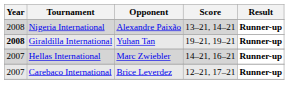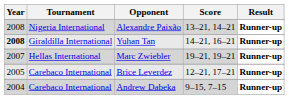 <table class="sortable wikitable" style="font-size: 90%;">
 <tr>
 <th>Year</th>
 <th>Tournament</th>
 <th>Opponent</th>
 <th>Score</th>
 <th>Result</th>
 </tr>
 <tr>
 </tr>
 <tr style="background:#D5D5D5">
 <td align="center">2008</td>
 <td align="left"><a href='#'>Nigeria International</a></td>
 <td align="left"> <a href='#'>Alexandre Paixão</a></td>
 <td align="left">13–21, 14–21</td>
 <td style="text-align:left; background:white"> <strong>Runner-up</strong></td>
 </tr>
 <tr>
 </tr>
 <tr style="background:#E9E9E9">
 <td align="center"><strong>2008</strong></td>
 <td align="left"><a href='#'>Giraldilla International</a></td>
 <td align="left"> <a href='#'>Yuhan Tan</a></td>
-<td align="left">19–21, 19–21</td>
+<td align="left">14–21, 16–21</td>
 <td style="text-align:left; background:white"> <strong>Runner-up</strong></td>
 </tr>
 <tr>
 </tr>
 <tr style="background:#D5D5D5">
 <td align="center">2007</td>
 <td align="left"><a href='#'>Hellas International</a></td>
 <td align="left"> <a href='#'>Marc Zwiebler</a></td>
-<td align="left">14–21, 16–21</td>
+<td align="left">19–21, 19–21</td>
 <td style="text-align:left; background:white"> <strong>Runner-up</strong></td>
 </tr>
 <tr>
 </tr>
 <tr style="background:#E9E9E9">
-<td align="center">2007</td>
+<td align="center">2005</td>
 <td align="left"><a href='#'>Carebaco International</a></td>
 <td align="left"> <a href='#'>Brice Leverdez</a></td>
 <td align="left">12–21, 17–21</td>
 <td style="text-align:left; background:white"> <strong>Runner-up</strong></td>
 </tr>
 <tr>
 </tr>
+<tr style="background:#D5D5D5">
+<td align="center">2004</td>
+<td align="left"><a href='#'>Carebaco International</a></td>
+<td align="left"> <a href='#'>Andrew Dabeka</a></td>
+<td align="left">9–15, 7–15</td>
+<td style="text-align:left; background:white"> <strong>Runner-up</strong></td>
+</tr>
 </table>
